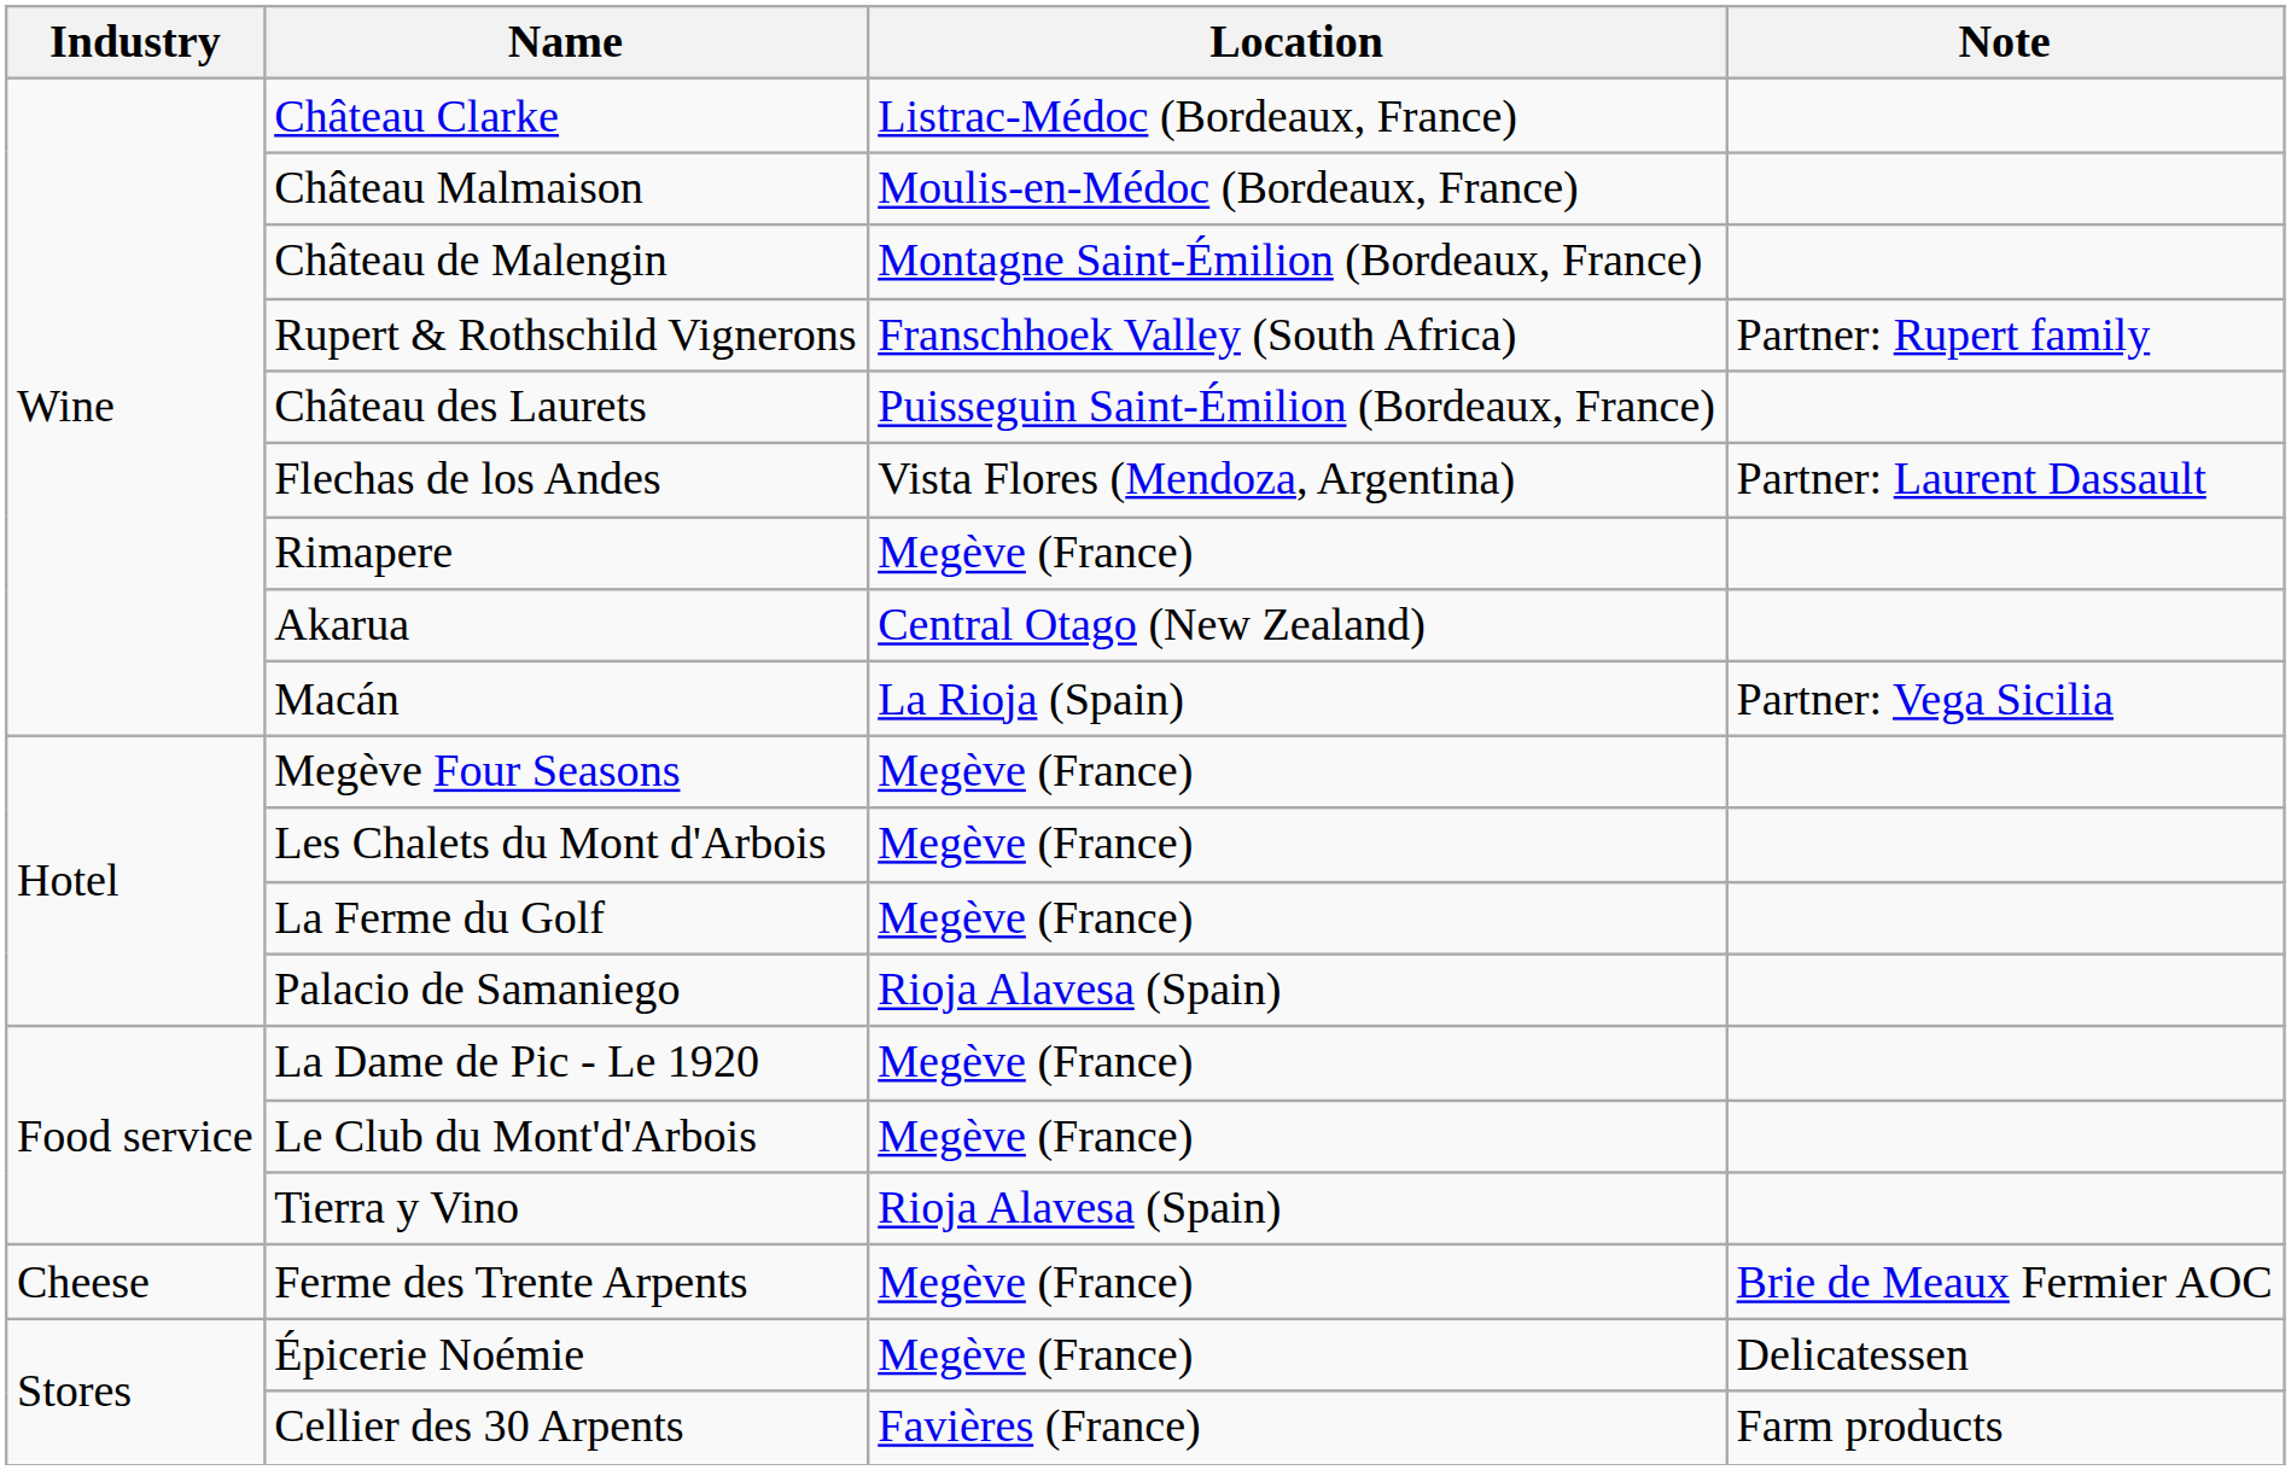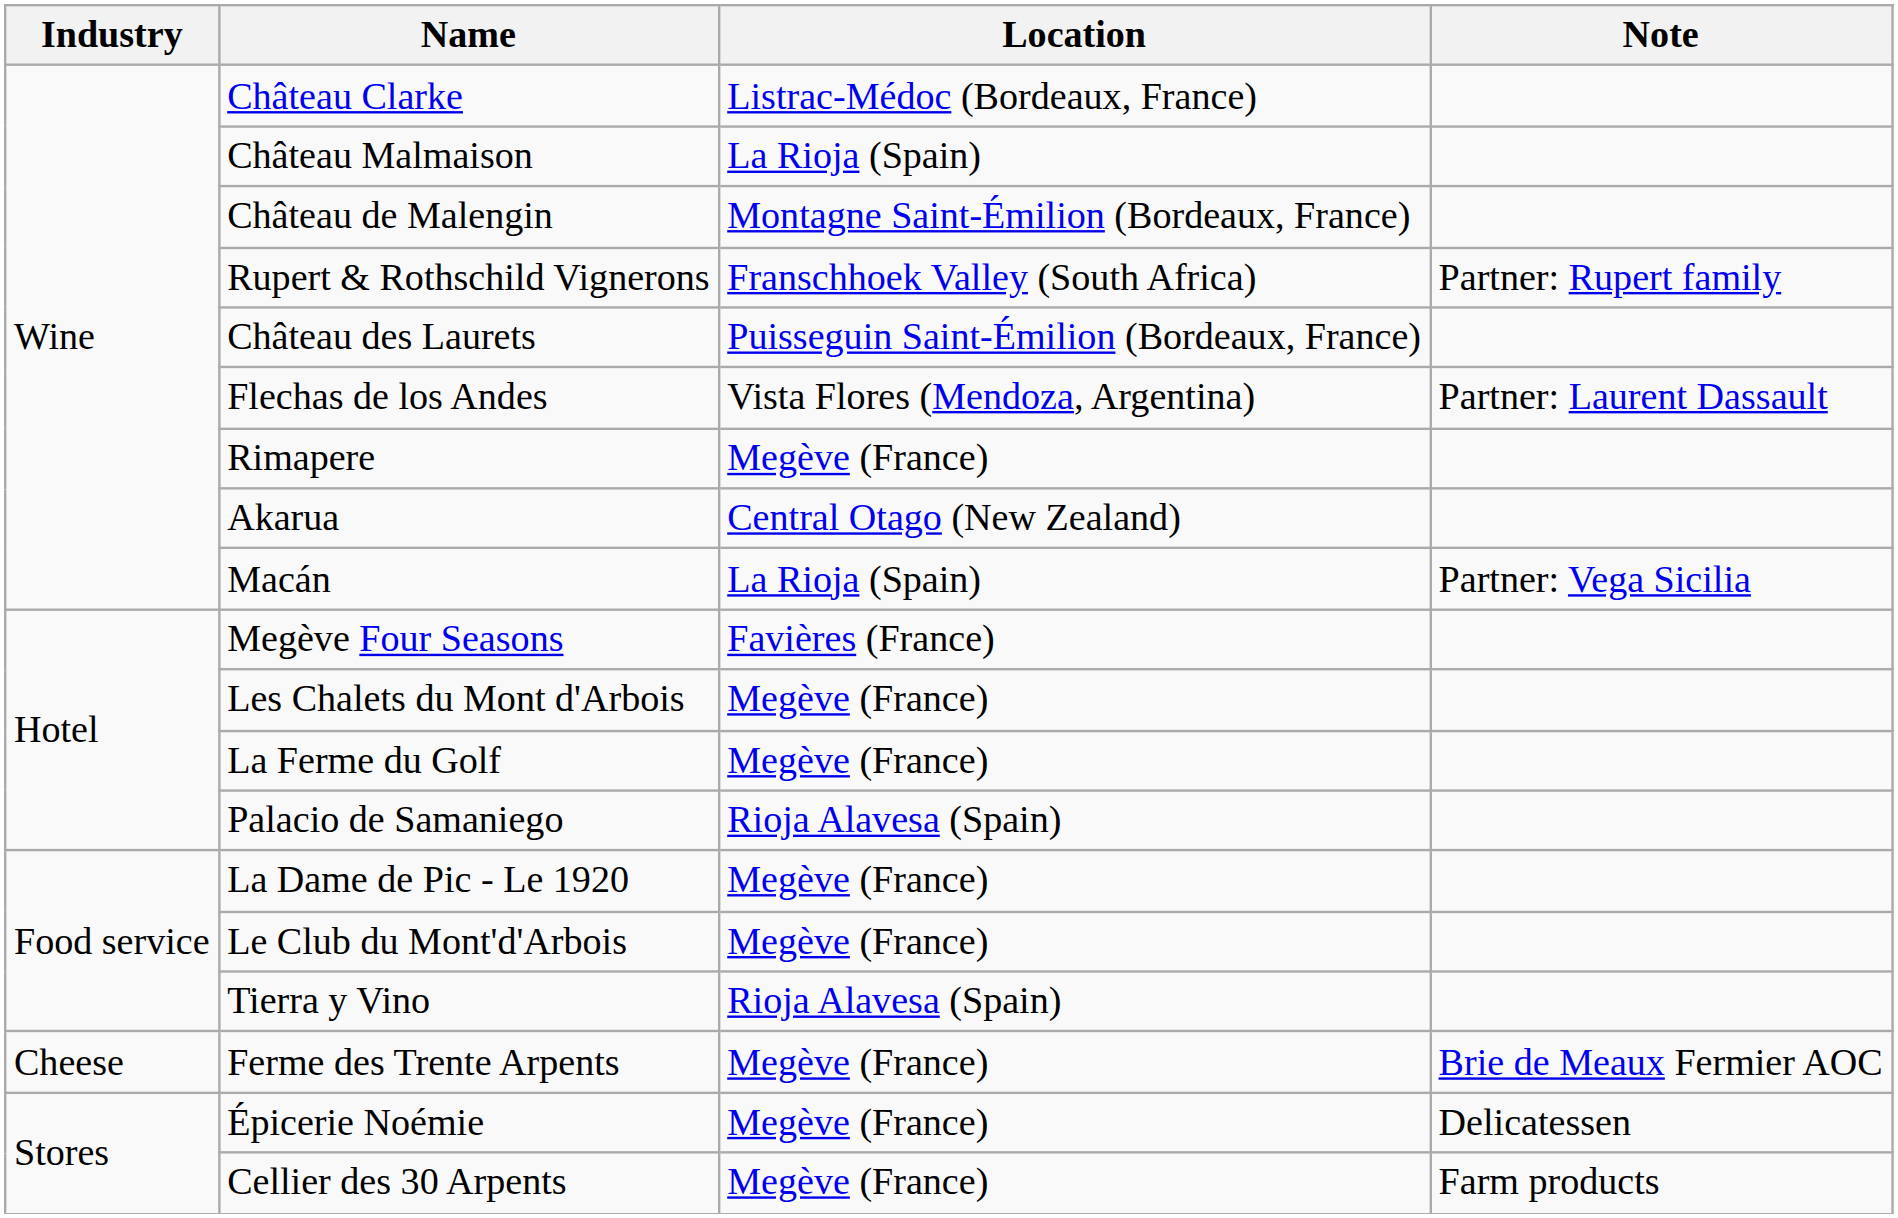 <table class="wikitable sortable plainrowheaders">
 <tr>
 <th>Industry</th>
 <th>Name</th>
 <th>Location</th>
 <th>Note</th>
 </tr>
 <tr>
 <td rowspan="9">Wine</td>
 <td><a href='#'>Château Clarke</a></td>
 <td><a href='#'>Listrac-Médoc</a> (Bordeaux, France)</td>
 <td></td>
 </tr>
 <tr>
 <td>Château Malmaison</td>
-<td><a href='#'>Moulis-en-Médoc</a> (Bordeaux, France)</td>
+<td><a href='#'>La Rioja</a> (Spain)</td>
 <td></td>
 </tr>
 <tr>
 <td>Château de Malengin</td>
 <td><a href='#'>Montagne Saint-Émilion</a> (Bordeaux, France)</td>
 <td></td>
 </tr>
 <tr>
 <td>Rupert & Rothschild Vignerons</td>
 <td><a href='#'>Franschhoek Valley</a> (South Africa)</td>
 <td>Partner: <a href='#'>Rupert family</a></td>
 </tr>
 <tr>
 <td>Château des Laurets</td>
 <td><a href='#'>Puisseguin Saint-Émilion</a> (Bordeaux, France)</td>
 <td></td>
 </tr>
 <tr>
 <td>Flechas de los Andes</td>
 <td>Vista Flores (<a href='#'>Mendoza</a>, Argentina)</td>
 <td>Partner: <a href='#'>Laurent Dassault</a></td>
 </tr>
 <tr>
 <td>Rimapere</td>
 <td><a href='#'>Megève</a> (France)</td>
 <td></td>
 </tr>
 <tr>
 <td>Akarua</td>
 <td><a href='#'>Central Otago</a> (New Zealand)</td>
 <td></td>
 </tr>
 <tr>
 <td>Macán</td>
 <td><a href='#'>La Rioja</a> (Spain)</td>
 <td>Partner: <a href='#'>Vega Sicilia</a></td>
 </tr>
 <tr>
 <td rowspan="4">Hotel</td>
 <td>Megève <a href='#'>Four Seasons</a></td>
-<td><a href='#'>Megève</a> (France)</td>
+<td><a href='#'>Favières</a> (France)</td>
 <td></td>
 </tr>
 <tr>
 <td>Les Chalets du Mont d'Arbois</td>
 <td><a href='#'>Megève</a> (France)</td>
 <td></td>
 </tr>
 <tr>
 <td>La Ferme du Golf</td>
 <td><a href='#'>Megève</a> (France)</td>
 <td></td>
 </tr>
 <tr>
 <td>Palacio de Samaniego</td>
 <td><a href='#'>Rioja Alavesa</a> (Spain)</td>
 <td></td>
 </tr>
 <tr>
 <td rowspan="3">Food service</td>
 <td>La Dame de Pic - Le 1920</td>
 <td><a href='#'>Megève</a> (France)</td>
 <td></td>
 </tr>
 <tr>
 <td>Le Club du Mont'd'Arbois</td>
 <td><a href='#'>Megève</a> (France)</td>
 <td></td>
 </tr>
 <tr>
 <td>Tierra y Vino</td>
 <td><a href='#'>Rioja Alavesa</a> (Spain)</td>
 <td></td>
 </tr>
 <tr>
 <td>Cheese</td>
 <td>Ferme des Trente Arpents</td>
 <td><a href='#'>Megève</a> (France)</td>
 <td><a href='#'>Brie de Meaux</a> Fermier AOC</td>
 </tr>
 <tr>
 <td rowspan="2">Stores</td>
 <td>Épicerie Noémie</td>
 <td><a href='#'>Megève</a> (France)</td>
 <td>Delicatessen</td>
 </tr>
 <tr>
 <td>Cellier des 30 Arpents</td>
-<td><a href='#'>Favières</a> (France)</td>
+<td><a href='#'>Megève</a> (France)</td>
 <td>Farm products</td>
 </tr>
 </table>
